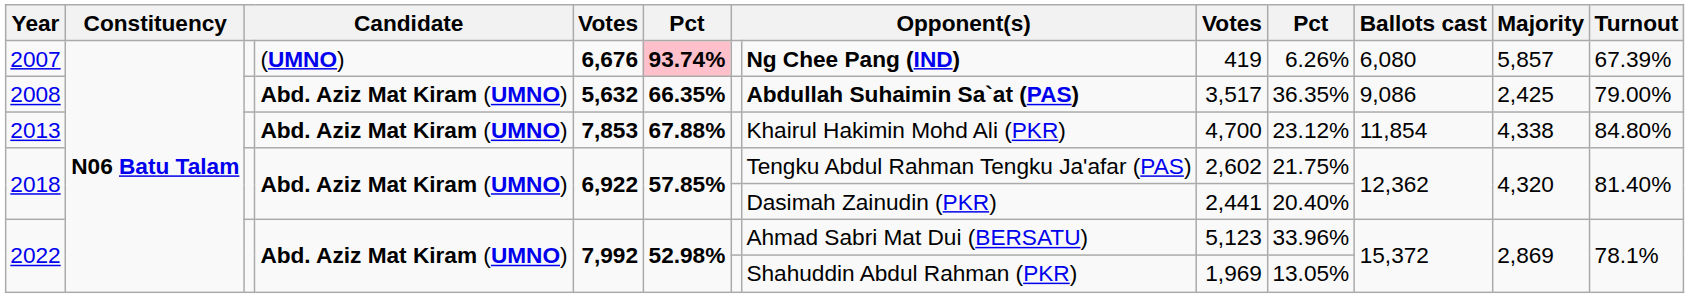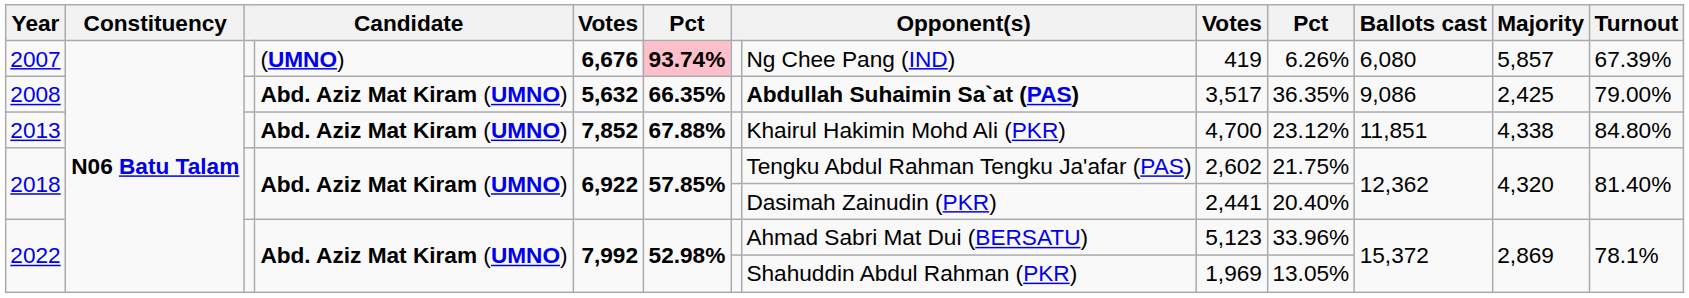 <table class="wikitable" style="margin:0.5em ; font-size:95%">
 <tr>
 <th>Year</th>
 <th>Constituency</th>
 <th colspan=2>Candidate</th>
 <th>Votes</th>
 <th>Pct</th>
 <th colspan=2>Opponent(s)</th>
 <th>Votes</th>
 <th>Pct</th>
 <th>Ballots cast</th>
 <th>Majority</th>
 <th>Turnout</th>
 </tr>
 <tr>
 <td><a href='#'>2007</a></td>
 <td rowspan=7><strong>N06 <a href='#'>Batu Talam</a></strong></td>
 <td></td>
 <td> (<a href='#'><strong>UMNO</strong></a>)</td>
 <td align="right"><strong>6,676</strong></td>
 <td style="background: pink;"><strong>93.74%</strong></td>
 <td></td>
-<td><strong>Ng Chee Pang (<a href='#'>IND</a>)</strong></td>
+<td>Ng Chee Pang (<a href='#'>IND</a>)</td>
 <td align="right">419</td>
 <td align=right>6.26%</td>
 <td>6,080</td>
 <td>5,857</td>
 <td>67.39%</td>
 </tr>
 <tr>
 <td><a href='#'>2008</a></td>
 <td></td>
 <td><strong>Abd. Aziz Mat Kiram</strong> (<a href='#'><strong>UMNO</strong></a>)</td>
 <td align="right"><strong>5,632</strong></td>
 <td><strong>66.35%</strong></td>
 <td></td>
 <td><strong>Abdullah Suhaimin Sa`at (<a href='#'>PAS</a>)</strong></td>
 <td align="right">3,517</td>
 <td>36.35%</td>
 <td>9,086</td>
 <td>2,425</td>
 <td>79.00%</td>
 </tr>
 <tr>
 <td><a href='#'>2013</a></td>
 <td></td>
 <td><strong>Abd. Aziz Mat Kiram</strong> (<a href='#'><strong>UMNO</strong></a>)</td>
-<td align="right"><strong>7,853</strong></td>
+<td align="right"><strong>7,852</strong></td>
 <td><strong>67.88%</strong></td>
 <td></td>
 <td>Khairul Hakimin Mohd Ali (<a href='#'>PKR</a>)</td>
 <td align="right">4,700</td>
 <td>23.12%</td>
-<td>11,854</td>
+<td>11,851</td>
 <td>4,338</td>
 <td>84.80%</td>
 </tr>
 <tr>
 <td rowspan=2><a href='#'>2018</a></td>
 <td rowspan=2 ></td>
 <td rowspan=2><strong>Abd. Aziz Mat Kiram</strong> (<a href='#'><strong>UMNO</strong></a>)</td>
 <td rowspan=2 align="right"><strong>6,922</strong></td>
 <td rowspan=2><strong>57.85%</strong></td>
 <td></td>
 <td>Tengku Abdul Rahman Tengku Ja'afar (<a href='#'>PAS</a>)</td>
 <td align="right">2,602</td>
 <td>21.75%</td>
 <td rowspan=2>12,362</td>
 <td rowspan=2>4,320</td>
 <td rowspan=2>81.40%</td>
 </tr>
 <tr>
 <td></td>
 <td>Dasimah Zainudin (<a href='#'>PKR</a>)</td>
 <td align="right">2,441</td>
 <td>20.40%</td>
 </tr>
 <tr>
 <td rowspan=2><a href='#'>2022</a></td>
 <td rowspan=2 ></td>
 <td rowspan=2><strong>Abd. Aziz Mat Kiram</strong> (<a href='#'><strong>UMNO</strong></a>)</td>
 <td rowspan=2 align="right"><strong>7,992</strong></td>
 <td rowspan=2><strong>52.98%</strong></td>
 <td bgcolor=></td>
 <td>Ahmad Sabri Mat Dui (<a href='#'>BERSATU</a>)</td>
 <td align="right">5,123</td>
 <td>33.96%</td>
 <td rowspan=2>15,372</td>
 <td rowspan=2>2,869</td>
 <td rowspan=2>78.1%</td>
 </tr>
 <tr>
 <td></td>
 <td>Shahuddin Abdul Rahman (<a href='#'>PKR</a>)</td>
 <td align="right">1,969</td>
 <td>13.05%</td>
 </tr>
 </table>
